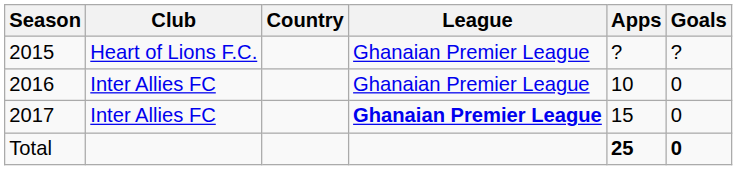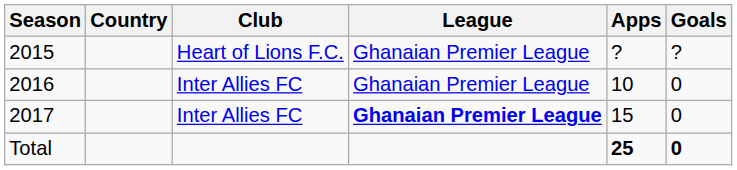 <table class="wikitable" border="1">
 <tr ---->
 <th>Season</th>
+<th>Country</th>
 <th>Club</th>
-<th>Country</th>
 <th>League</th>
 <th>Apps</th>
 <th>Goals</th>
 </tr>
 <tr>
 <td>2015</td>
+<td></td>
 <td><a href='#'>Heart of Lions F.C.</a></td>
-<td></td>
 <td><a href='#'>Ghanaian Premier League</a></td>
 <td>?</td>
 <td>?</td>
 </tr>
 <tr>
 <td>2016</td>
+<td></td>
 <td><a href='#'>Inter Allies FC</a></td>
-<td></td>
 <td><a href='#'>Ghanaian Premier League</a></td>
 <td>10</td>
 <td>0</td>
 </tr>
 <tr>
 <td>2017</td>
+<td></td>
 <td><a href='#'>Inter Allies FC</a></td>
-<td></td>
 <td><strong><a href='#'>Ghanaian Premier League</a></strong></td>
 <td>15</td>
 <td>0</td>
 </tr>
 <tr>
 <td>Total</td>
 <td></td>
 <td></td>
 <td></td>
 <td><strong>25</strong></td>
 <td><strong>0</strong></td>
 </tr>
 </table>
